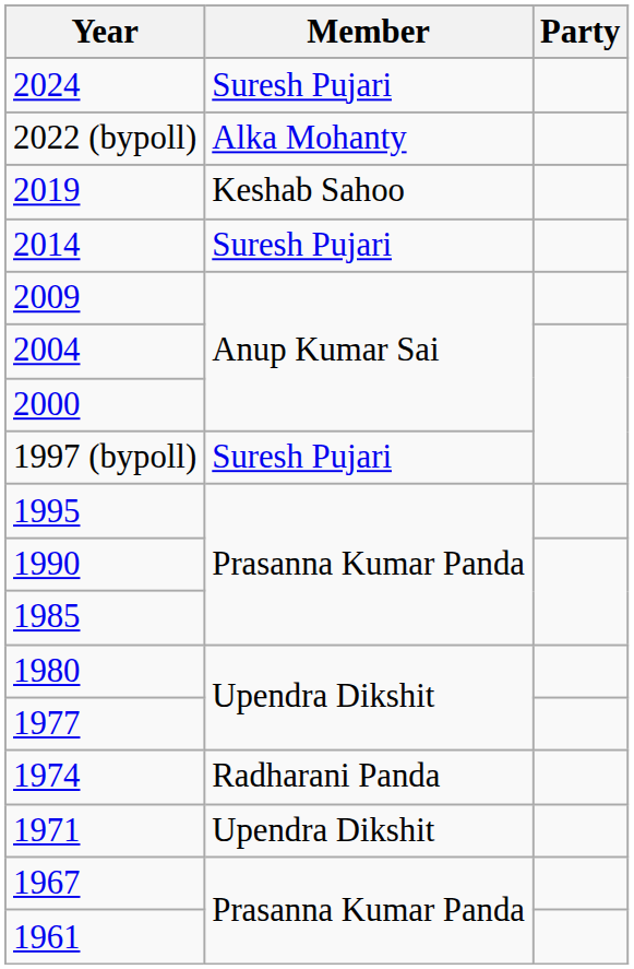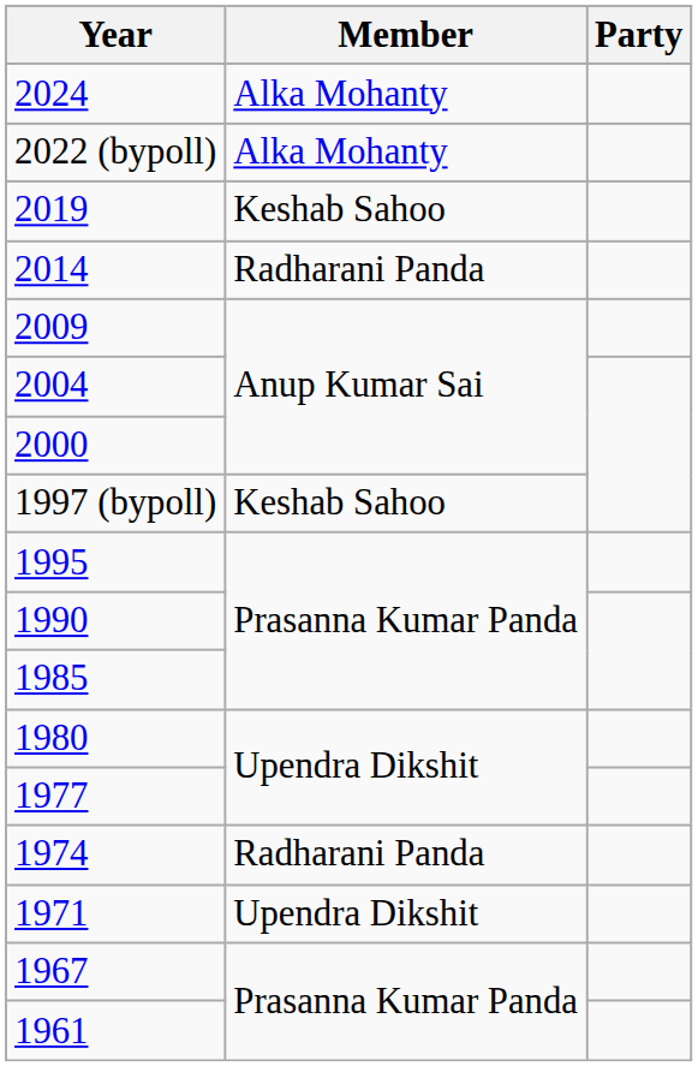 <table class="wikitable sortable">
 <tr>
 <th>Year</th>
 <th>Member</th>
 <th colspan=2>Party</th>
 </tr>
 <tr>
 <td><a href='#'>2024</a></td>
-<td><a href='#'>Suresh Pujari</a></td>
+<td><a href='#'>Alka Mohanty</a></td>
 <td></td>
 </tr>
 <tr>
 <td>2022 (bypoll)</td>
 <td><a href='#'>Alka Mohanty</a></td>
 <td></td>
 </tr>
 <tr>
 <td><a href='#'>2019</a></td>
 <td>Keshab Sahoo</td>
 </tr>
 <tr>
 <td><a href='#'>2014</a></td>
-<td><a href='#'>Suresh Pujari</a></td>
+<td>Radharani Panda</td>
 <td></td>
 </tr>
 <tr>
 <td><a href='#'>2009</a></td>
 <td rowspan=3>Anup Kumar Sai</td>
 <td></td>
 </tr>
 <tr>
 <td><a href='#'>2004</a></td>
 </tr>
 <tr>
 <td><a href='#'>2000</a></td>
 </tr>
 <tr>
 <td>1997 (bypoll)</td>
-<td><a href='#'>Suresh Pujari</a></td>
+<td>Keshab Sahoo</td>
 </tr>
 <tr>
 <td><a href='#'>1995</a></td>
 <td rowspan=3>Prasanna Kumar Panda</td>
 <td></td>
 </tr>
 <tr>
 <td><a href='#'>1990</a></td>
 </tr>
 <tr>
 <td><a href='#'>1985</a></td>
 </tr>
 <tr>
 <td><a href='#'>1980</a></td>
 <td rowspan=2>Upendra Dikshit</td>
 <td></td>
 </tr>
 <tr>
 <td><a href='#'>1977</a></td>
 </tr>
 <tr>
 <td><a href='#'>1974</a></td>
 <td>Radharani Panda</td>
 <td></td>
 </tr>
 <tr>
 <td><a href='#'>1971</a></td>
 <td>Upendra Dikshit</td>
 <td></td>
 </tr>
 <tr>
 <td><a href='#'>1967</a></td>
 <td rowspan=2>Prasanna Kumar Panda</td>
 <td></td>
 </tr>
 <tr>
 <td><a href='#'>1961</a></td>
 </tr>
 </table>
